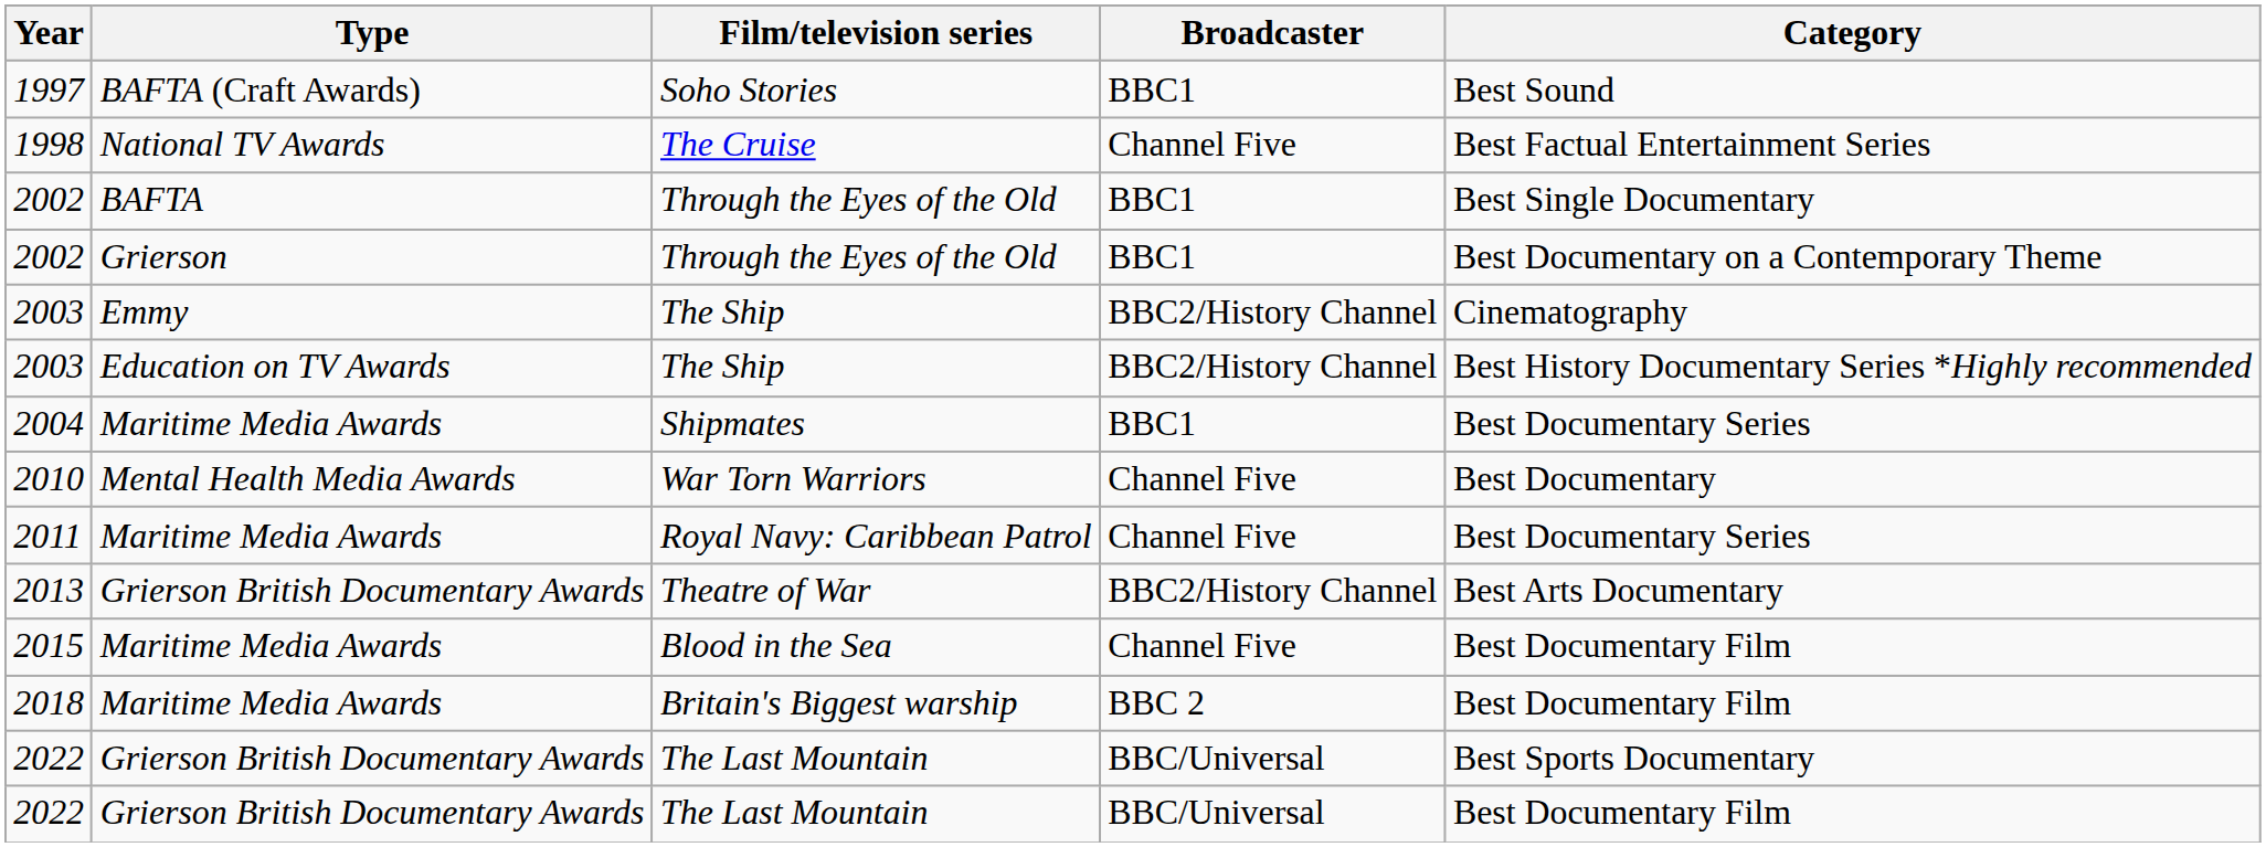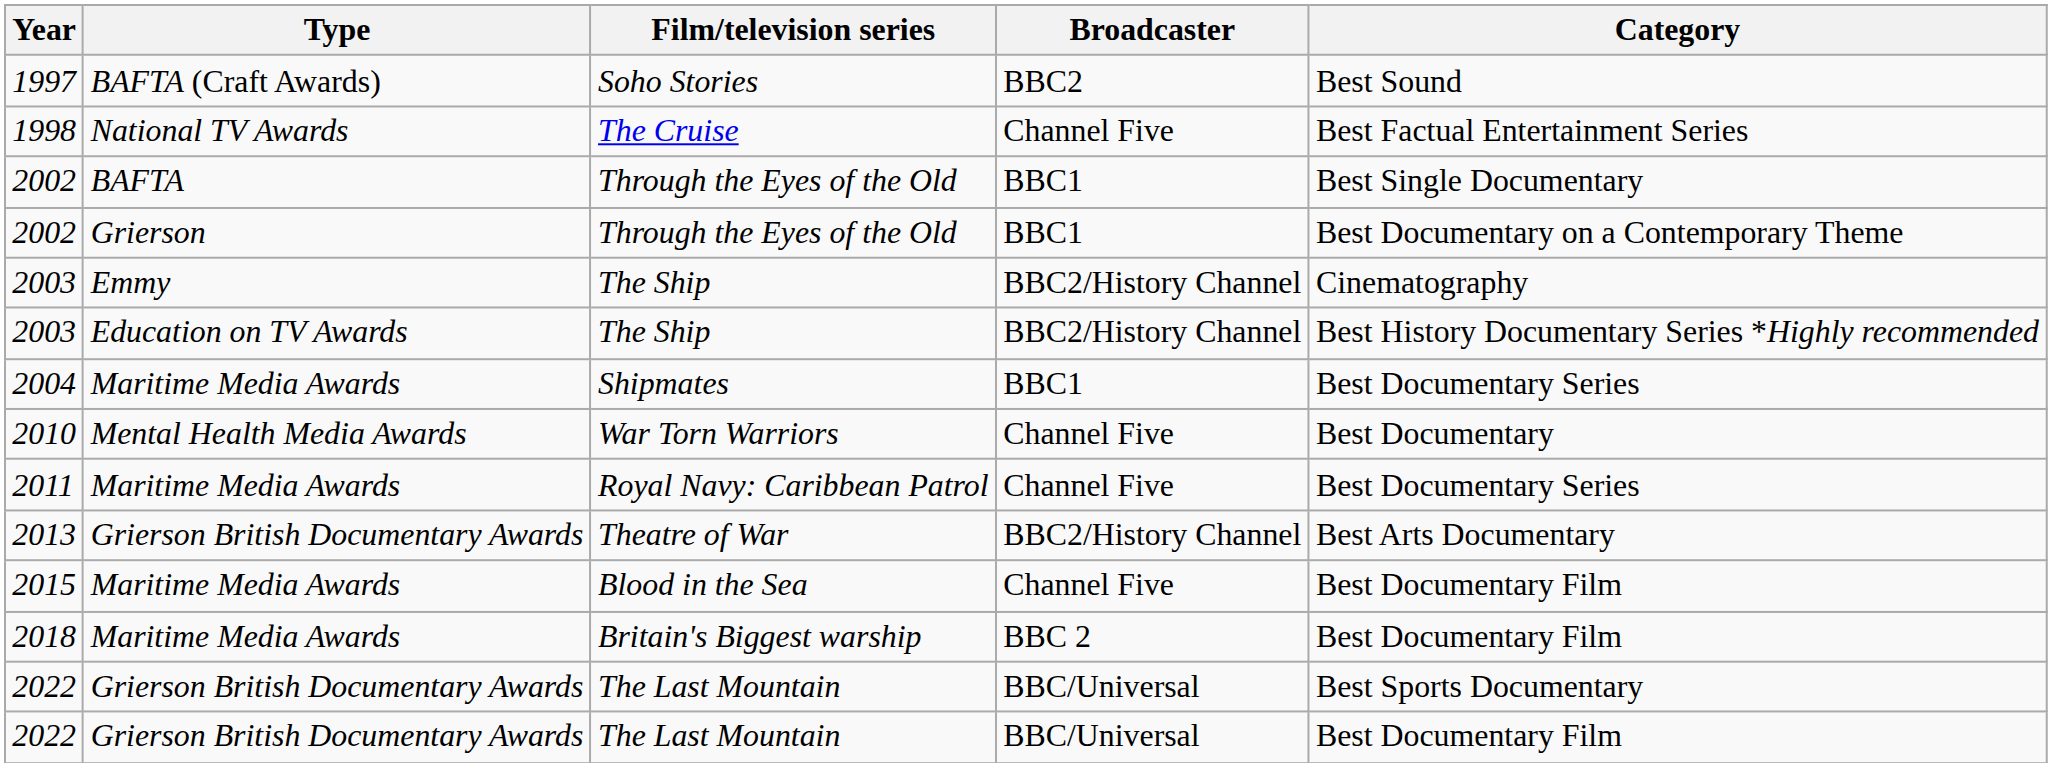 <table class="wikitable">
 <tr>
 <th>Year</th>
 <th>Type</th>
 <th>Film/television series</th>
 <th>Broadcaster</th>
 <th>Category</th>
 </tr>
 <tr>
 <td><em>1997</em></td>
 <td><em>BAFTA</em> (Craft Awards)</td>
 <td><em>Soho Stories</em></td>
-<td>BBC1</td>
+<td>BBC2</td>
 <td>Best Sound</td>
 </tr>
 <tr>
 <td><em>1998</em></td>
 <td><em>National TV Awards</em></td>
 <td><em><a href='#'>The Cruise</a></em></td>
 <td>Channel Five</td>
 <td>Best Factual Entertainment Series</td>
 </tr>
 <tr>
 <td><em>2002</em></td>
 <td><em>BAFTA</em></td>
 <td><em>Through the Eyes of the Old </em></td>
 <td>BBC1</td>
 <td>Best Single Documentary</td>
 </tr>
 <tr>
 <td><em>2002</em></td>
 <td><em>Grierson</em></td>
 <td><em>Through the Eyes of the Old</em></td>
 <td>BBC1</td>
 <td>Best Documentary on a Contemporary Theme</td>
 </tr>
 <tr>
 <td rowspan=><em>2003</em></td>
 <td rowspan=><em>Emmy</em></td>
 <td rowspan=><em>The Ship</em></td>
 <td>BBC2/History Channel</td>
 <td rowspan=>Cinematography</td>
 </tr>
 <tr>
 <td rowspan=><em>2003</em></td>
 <td rowspan=><em>Education on TV Awards</em></td>
 <td rowspan=><em>The Ship</em></td>
 <td>BBC2/History Channel</td>
 <td '>Best History Documentary Series *<em>Highly recommended</em></td>
 </tr>
 <tr>
 <td rowspan=><em>2004</em></td>
 <td rowspan=><em>Maritime Media Awards</em></td>
 <td rowspan=><em>Shipmates</em></td>
 <td>BBC1</td>
 <td rowspan=>Best Documentary Series</td>
 </tr>
 <tr>
 <td><em>2010</em></td>
 <td><em>Mental Health Media Awards</em></td>
 <td><em>War Torn Warriors</em></td>
 <td>Channel Five</td>
 <td>Best Documentary</td>
 </tr>
 <tr>
 <td><em>2011</em></td>
 <td><em>Maritime Media Awards</em></td>
 <td><em>Royal Navy: Caribbean Patrol</em></td>
 <td>Channel Five</td>
 <td>Best Documentary Series</td>
 </tr>
 <tr>
 <td><em>2013</em></td>
 <td><em>Grierson British Documentary Awards</em></td>
 <td><em>Theatre of War</em></td>
 <td>BBC2/History Channel</td>
 <td>Best Arts Documentary</td>
 </tr>
 <tr>
 <td><em>2015</em></td>
 <td><em>Maritime Media Awards</em></td>
 <td><em>Blood in the Sea</em></td>
 <td>Channel Five</td>
 <td>Best Documentary Film</td>
 </tr>
 <tr>
 <td><em>2018</em></td>
 <td><em>Maritime Media Awards</em></td>
 <td><em>Britain's Biggest warship</em></td>
 <td>BBC 2</td>
 <td>Best Documentary Film</td>
 </tr>
 <tr>
 <td><em>2022</em></td>
 <td><em>Grierson British Documentary Awards</em></td>
 <td><em>The Last Mountain</em></td>
 <td>BBC/Universal</td>
 <td>Best Sports Documentary</td>
 </tr>
 <tr>
 <td><em>2022</em></td>
 <td><em>Grierson British Documentary Awards</em></td>
 <td><em>The Last Mountain</em></td>
 <td>BBC/Universal</td>
 <td>Best Documentary Film</td>
 </tr>
 </table>
